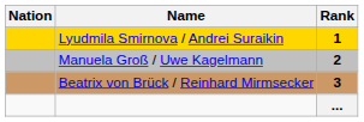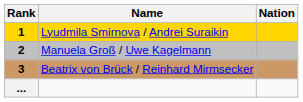 <table class="wikitable">
 <tr>
+<th>Rank</th>
+<th>Name</th>
 <th>Nation</th>
-<th>Name</th>
-<th>Rank</th>
 </tr>
 <tr bgcolor="gold">
+<td align="center"><strong>1</strong></td>
+<td><a href='#'>Lyudmila Smirnova</a> / <a href='#'>Andrei Suraikin</a></td>
 <td></td>
-<td><a href='#'>Lyudmila Smirnova</a> / <a href='#'>Andrei Suraikin</a></td>
-<td align="center"><strong>1</strong></td>
 </tr>
 <tr bgcolor="silver">
+<td align="center"><strong>2</strong></td>
+<td><a href='#'>Manuela Groß</a> / <a href='#'>Uwe Kagelmann</a></td>
 <td></td>
-<td><a href='#'>Manuela Groß</a> / <a href='#'>Uwe Kagelmann</a></td>
-<td align="center"><strong>2</strong></td>
 </tr>
 <tr bgcolor="cc9966">
+<td align="center"><strong>3</strong></td>
+<td><a href='#'>Beatrix von Brück</a> / <a href='#'>Reinhard Mirmsecker</a></td>
 <td></td>
-<td><a href='#'>Beatrix von Brück</a> / <a href='#'>Reinhard Mirmsecker</a></td>
-<td align="center"><strong>3</strong></td>
 </tr>
 <tr>
+<th>...</th>
 <td></td>
 <td></td>
-<th>...</th>
 </tr>
 </table>
